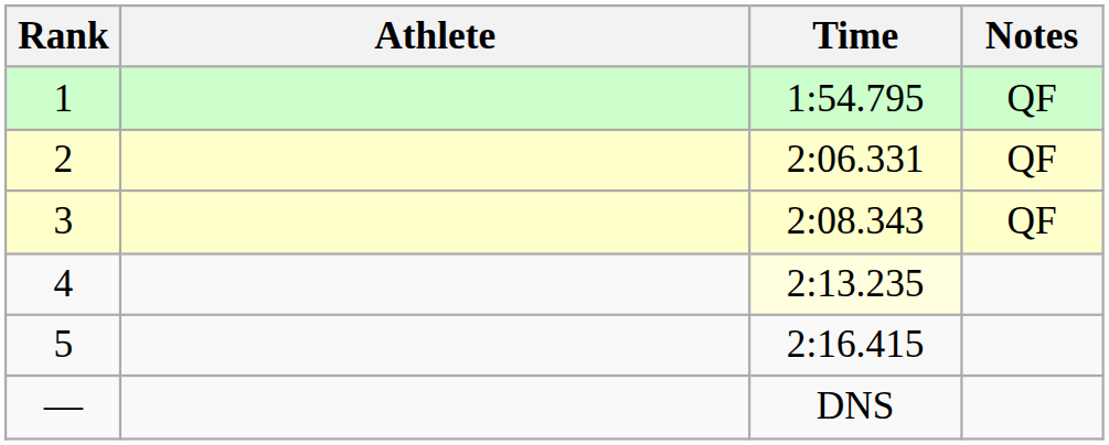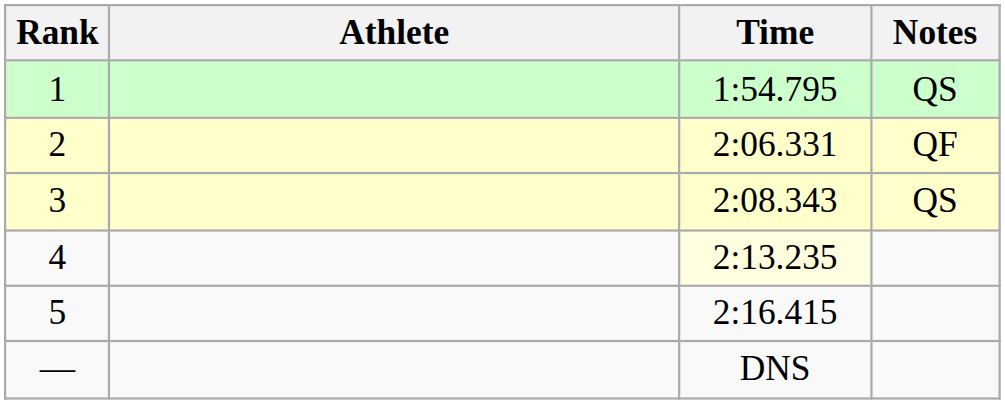 <table class=wikitable style="text-align:center">
 <tr>
 <th width=40>Rank</th>
 <th width=250>Athlete</th>
 <th width=80>Time</th>
 <th width=50>Notes</th>
 </tr>
 <tr bgcolor="ccffcc">
 <td>1</td>
 <td align=left></td>
 <td>1:54.795</td>
-<td>QF</td>
+<td>QS</td>
 </tr>
 <tr bgcolor="#ffffcc">
 <td>2</td>
 <td align=left></td>
 <td>2:06.331</td>
 <td>QF</td>
 </tr>
 <tr bgcolor="#ffffcc">
 <td>3</td>
 <td align=left></td>
 <td>2:08.343</td>
-<td>QF</td>
+<td>QS</td>
 </tr>
 <tr>
 <td>4</td>
 <td align=left></td>
 <td style="background: lightyellow;">2:13.235</td>
 <td></td>
 </tr>
 <tr>
 <td>5</td>
 <td align=left></td>
 <td>2:16.415</td>
 <td></td>
 </tr>
 <tr>
 <td>—</td>
 <td align=left></td>
 <td>DNS</td>
 <td></td>
 </tr>
 </table>
